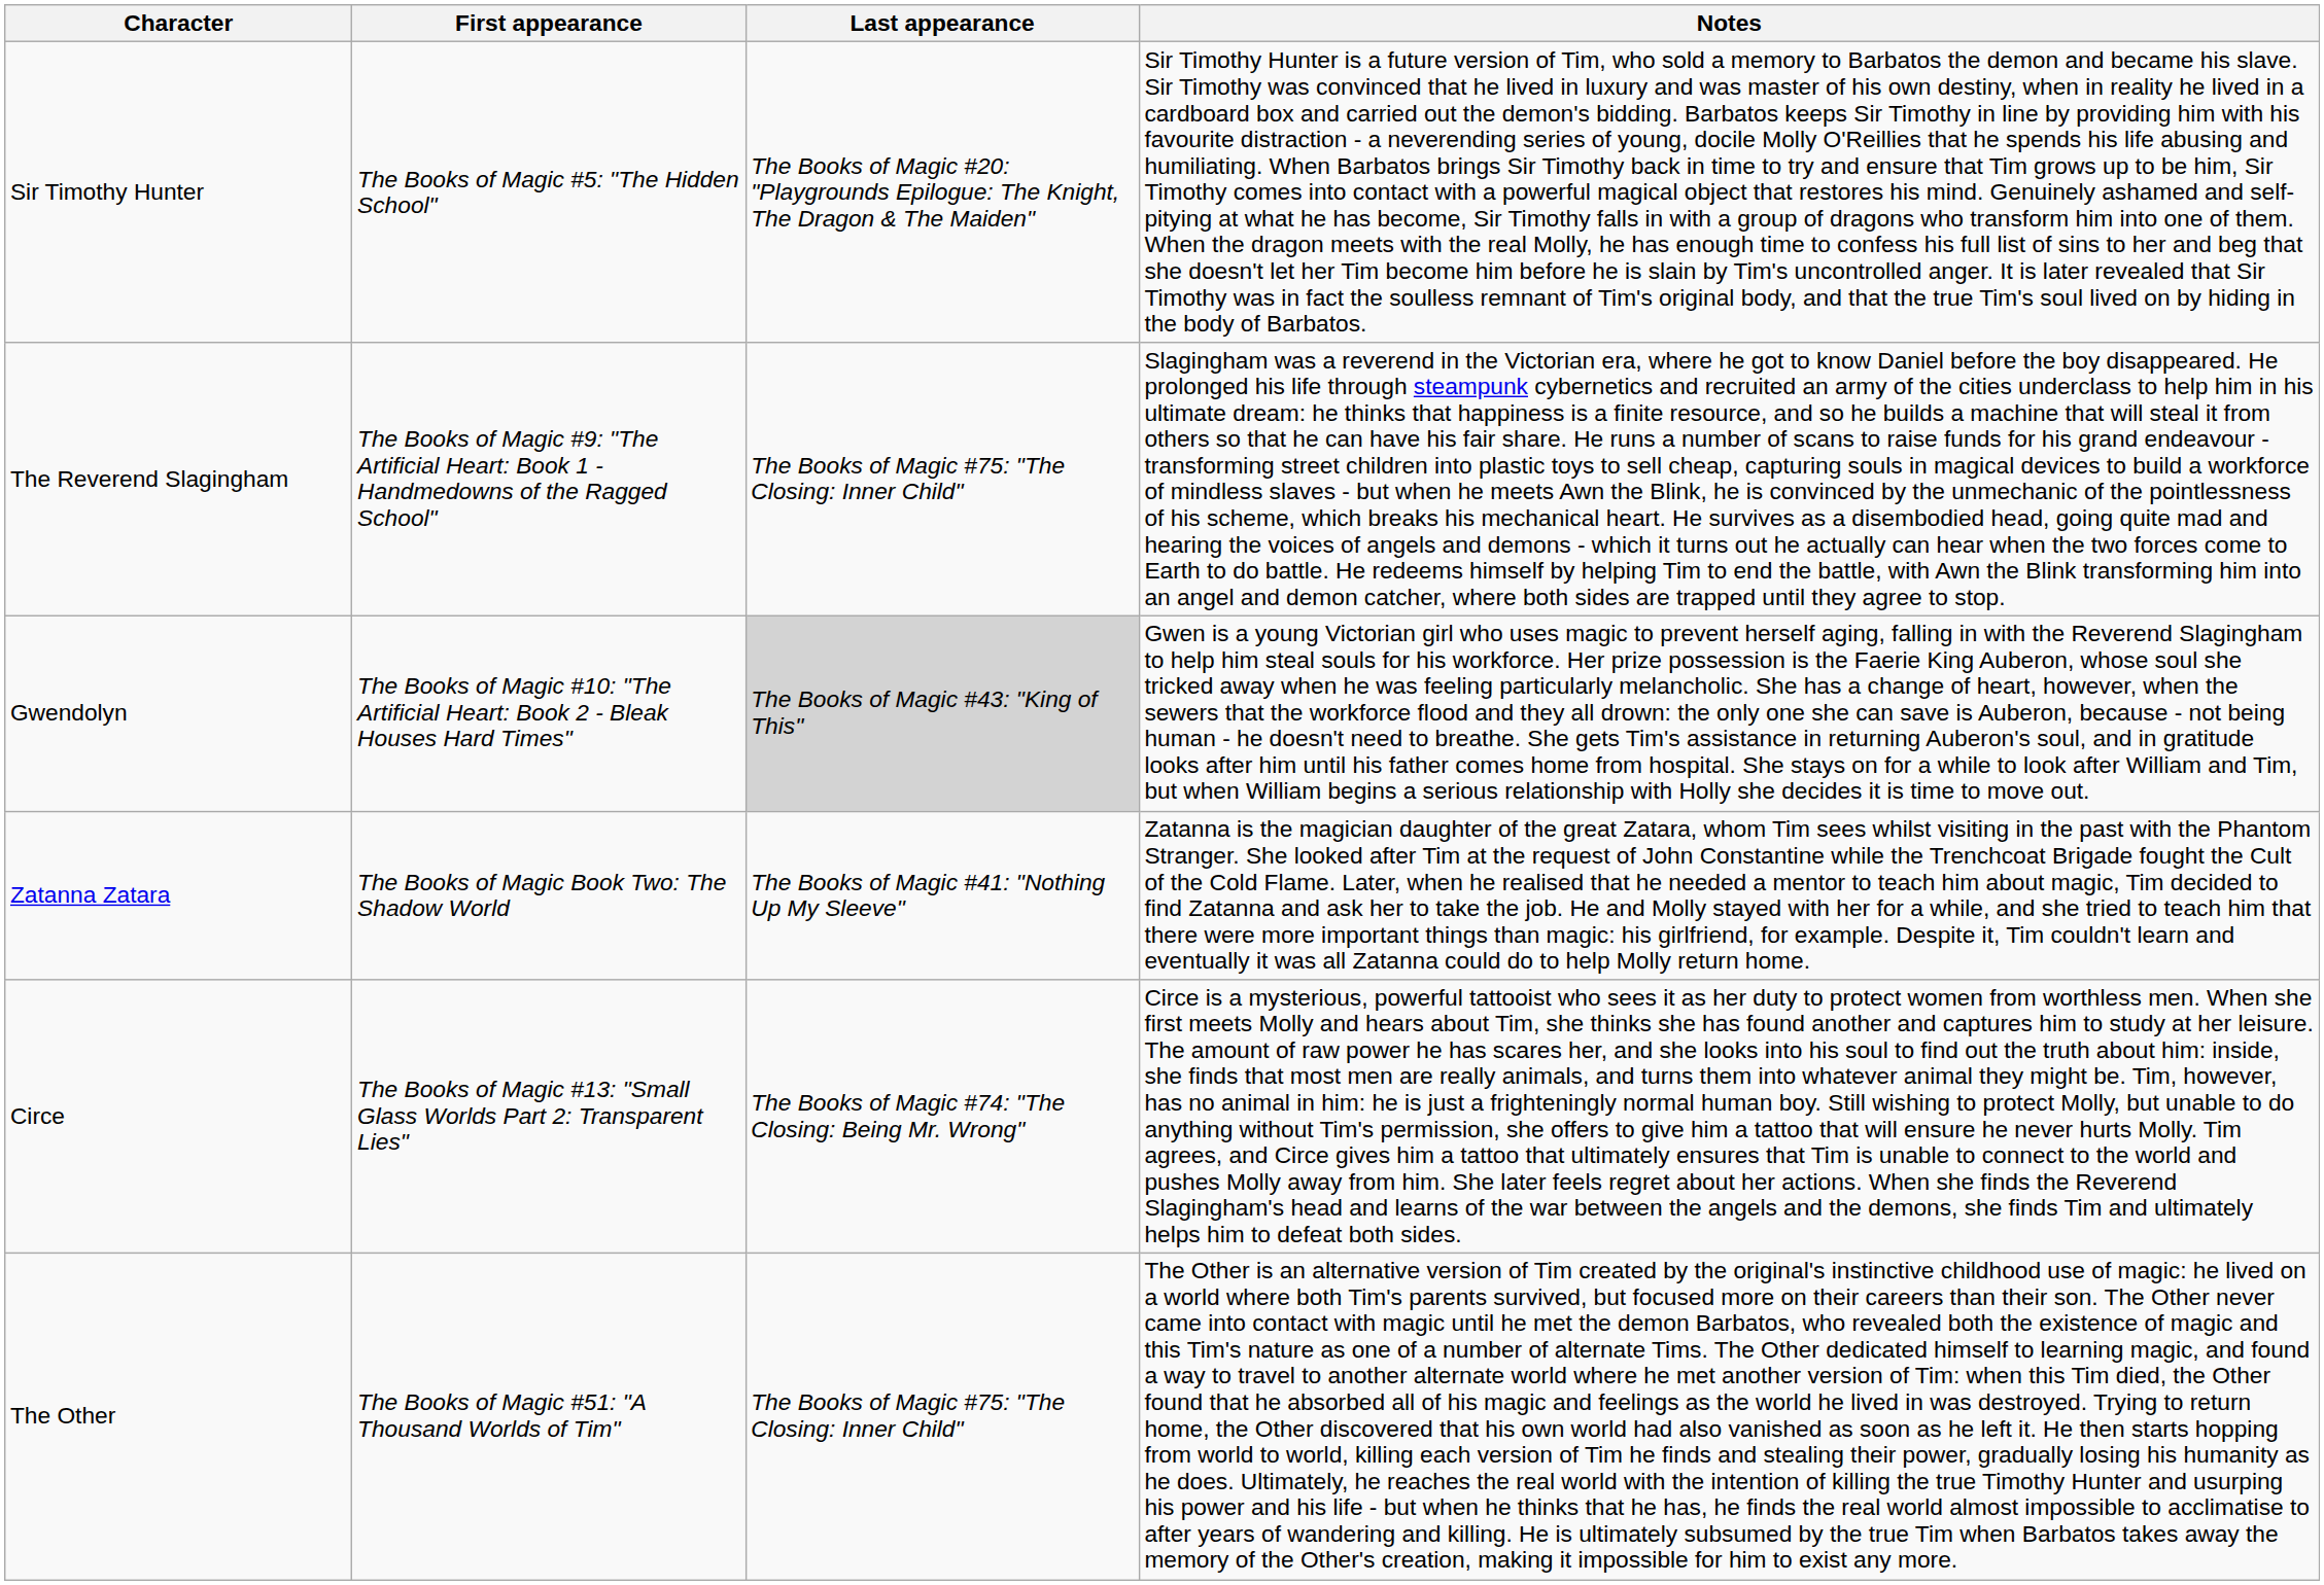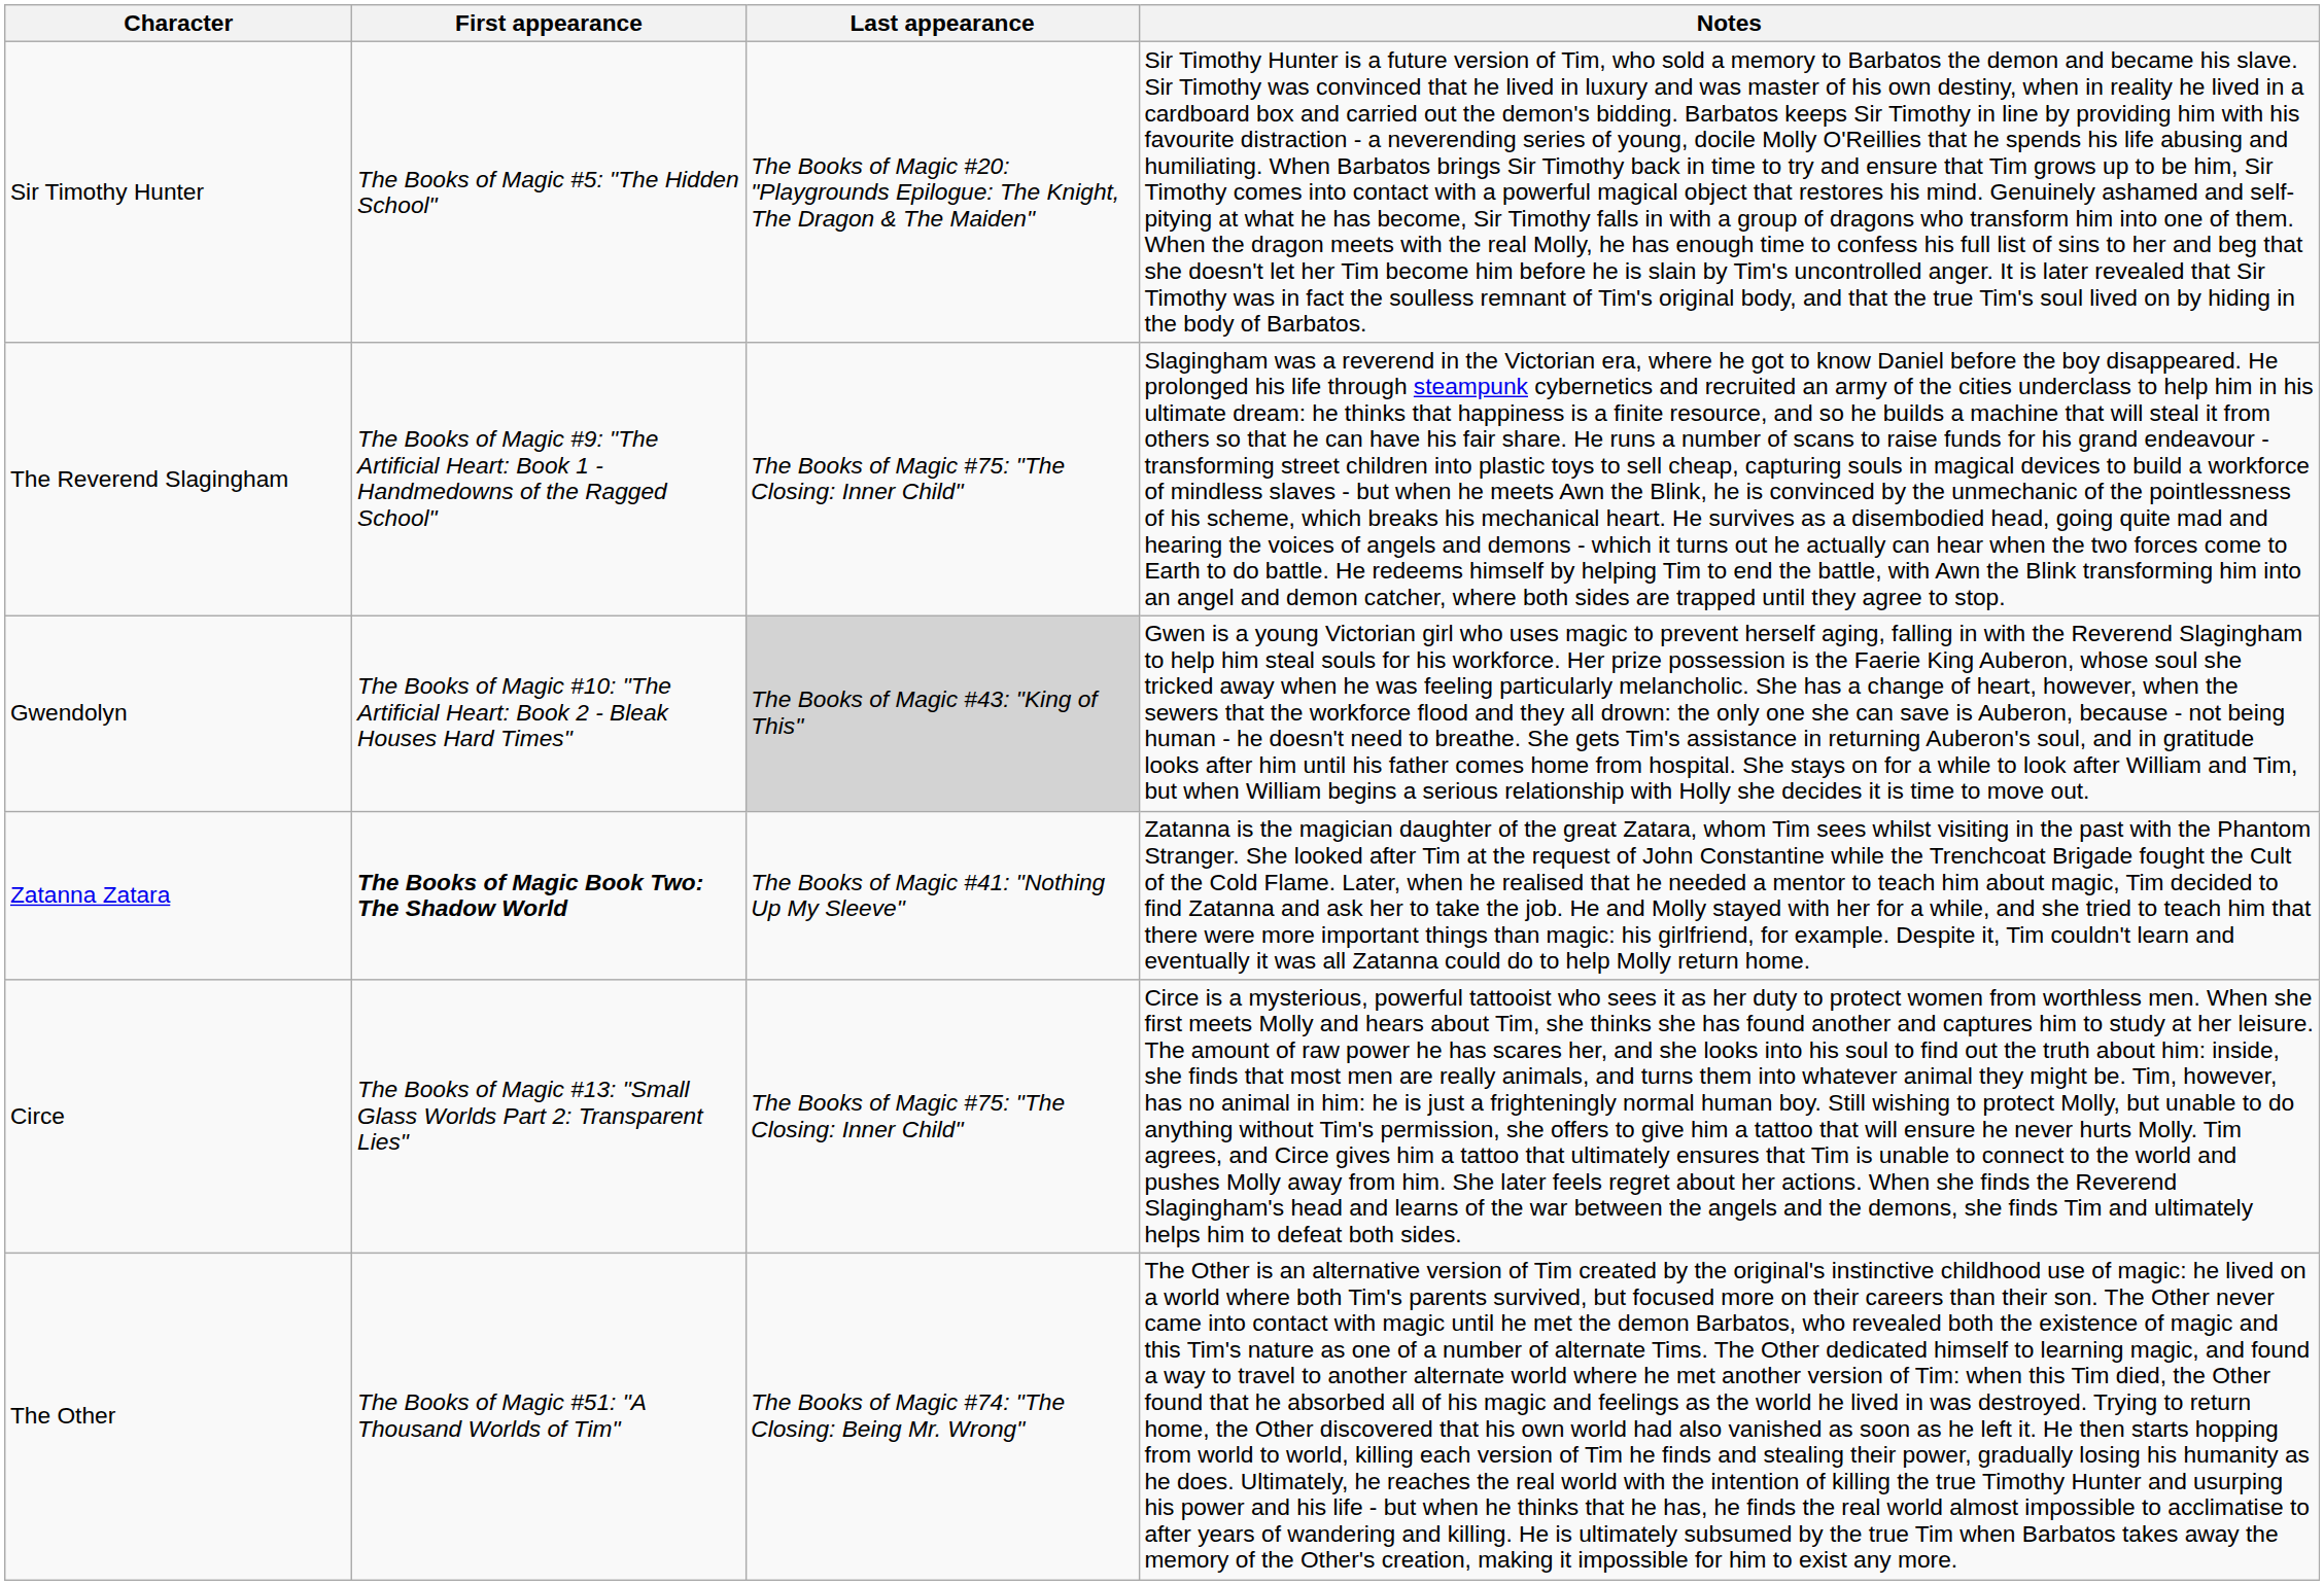 <table class="wikitable" width=100%>
 <tr>
 <th width=15%>Character</th>
 <th width=17%>First appearance</th>
 <th width=17%>Last appearance</th>
 <th width=51%>Notes</th>
 </tr>
 <tr>
 <td>Sir Timothy Hunter</td>
 <td><em>The Books of Magic #5: "The Hidden School"</em></td>
 <td><em>The Books of Magic #20: "Playgrounds Epilogue: The Knight, The Dragon & The Maiden"</em></td>
 <td>Sir Timothy Hunter is a future version of Tim, who sold a memory to Barbatos the demon and became his slave. Sir Timothy was convinced that he lived in luxury and was master of his own destiny, when in reality he lived in a cardboard box and carried out the demon's bidding. Barbatos keeps Sir Timothy in line by providing him with his favourite distraction - a neverending series of young, docile Molly O'Reillies that he spends his life abusing and humiliating. When Barbatos brings Sir Timothy back in time to try and ensure that Tim grows up to be him, Sir Timothy comes into contact with a powerful magical object that restores his mind. Genuinely ashamed and self-pitying at what he has become, Sir Timothy falls in with a group of dragons who transform him into one of them. When the dragon meets with the real Molly, he has enough time to confess his full list of sins to her and beg that she doesn't let her Tim become him before he is slain by Tim's uncontrolled anger. It is later revealed that Sir Timothy was in fact the soulless remnant of Tim's original body, and that the true Tim's soul lived on by hiding in the body of Barbatos.</td>
 </tr>
 <tr>
 <td>The Reverend Slagingham</td>
 <td><em>The Books of Magic #9: "The Artificial Heart: Book 1 - Handmedowns of the Ragged School"</em></td>
 <td><em>The Books of Magic #75: "The Closing: Inner Child"</em></td>
 <td>Slagingham was a reverend in the Victorian era, where he got to know Daniel before the boy disappeared. He prolonged his life through <a href='#'>steampunk</a> cybernetics and recruited an army of the cities underclass to help him in his ultimate dream: he thinks that happiness is a finite resource, and so he builds a machine that will steal it from others so that he can have his fair share. He runs a number of scans to raise funds for his grand endeavour - transforming street children into plastic toys to sell cheap, capturing souls in magical devices to build a workforce of mindless slaves - but when he meets Awn the Blink, he is convinced by the unmechanic of the pointlessness of his scheme, which breaks his mechanical heart. He survives as a disembodied head, going quite mad and hearing the voices of angels and demons - which it turns out he actually can hear when the two forces come to Earth to do battle. He redeems himself by helping Tim to end the battle, with Awn the Blink transforming him into an angel and demon catcher, where both sides are trapped until they agree to stop.</td>
 </tr>
 <tr>
 <td>Gwendolyn</td>
 <td><em>The Books of Magic #10: "The Artificial Heart: Book 2 - Bleak Houses Hard Times"</em></td>
 <td style="background: lightgrey;"><em>The Books of Magic #43: "King of This"</em></td>
 <td>Gwen is a young Victorian girl who uses magic to prevent herself aging, falling in with the Reverend Slagingham to help him steal souls for his workforce. Her prize possession is the Faerie King Auberon, whose soul she tricked away when he was feeling particularly melancholic. She has a change of heart, however, when the sewers that the workforce flood and they all drown: the only one she can save is Auberon, because - not being human - he doesn't need to breathe. She gets Tim's assistance in returning Auberon's soul, and in gratitude looks after him until his father comes home from hospital. She stays on for a while to look after William and Tim, but when William begins a serious relationship with Holly she decides it is time to move out.</td>
 </tr>
 <tr>
 <td><a href='#'>Zatanna Zatara</a></td>
-<td><em>The Books of Magic Book Two: The Shadow World</em></td>
+<td><strong><em>The Books of Magic Book Two: The Shadow World</em></strong></td>
 <td><em>The Books of Magic #41: "Nothing Up My Sleeve"</em></td>
 <td>Zatanna is the magician daughter of the great Zatara, whom Tim sees whilst visiting in the past with the Phantom Stranger. She looked after Tim at the request of John Constantine while the Trenchcoat Brigade fought the Cult of the Cold Flame. Later, when he realised that he needed a mentor to teach him about magic, Tim decided to find Zatanna and ask her to take the job. He and Molly stayed with her for a while, and she tried to teach him that there were more important things than magic: his girlfriend, for example. Despite it, Tim couldn't learn and eventually it was all Zatanna could do to help Molly return home.</td>
 </tr>
 <tr>
 <td>Circe</td>
 <td><em>The Books of Magic #13: "Small Glass Worlds Part 2: Transparent Lies"</em></td>
-<td><em>The Books of Magic #74: "The Closing: Being Mr. Wrong"</em></td>
+<td><em>The Books of Magic #75: "The Closing: Inner Child"</em></td>
 <td>Circe is a mysterious, powerful tattooist who sees it as her duty to protect women from worthless men. When she first meets Molly and hears about Tim, she thinks she has found another and captures him to study at her leisure. The amount of raw power he has scares her, and she looks into his soul to find out the truth about him: inside, she finds that most men are really animals, and turns them into whatever animal they might be. Tim, however, has no animal in him: he is just a frighteningly normal human boy. Still wishing to protect Molly, but unable to do anything without Tim's permission, she offers to give him a tattoo that will ensure he never hurts Molly. Tim agrees, and Circe gives him a tattoo that ultimately ensures that Tim is unable to connect to the world and pushes Molly away from him. She later feels regret about her actions. When she finds the Reverend Slagingham's head and learns of the war between the angels and the demons, she finds Tim and ultimately helps him to defeat both sides.</td>
 </tr>
 <tr>
 <td>The Other</td>
 <td><em>The Books of Magic #51: "A Thousand Worlds of Tim"</em></td>
-<td><em>The Books of Magic #75: "The Closing: Inner Child"</em></td>
+<td><em>The Books of Magic #74: "The Closing: Being Mr. Wrong"</em></td>
 <td>The Other is an alternative version of Tim created by the original's instinctive childhood use of magic: he lived on a world where both Tim's parents survived, but focused more on their careers than their son. The Other never came into contact with magic until he met the demon Barbatos, who revealed both the existence of magic and this Tim's nature as one of a number of alternate Tims. The Other dedicated himself to learning magic, and found a way to travel to another alternate world where he met another version of Tim: when this Tim died, the Other found that he absorbed all of his magic and feelings as the world he lived in was destroyed. Trying to return home, the Other discovered that his own world had also vanished as soon as he left it. He then starts hopping from world to world, killing each version of Tim he finds and stealing their power, gradually losing his humanity as he does. Ultimately, he reaches the real world with the intention of killing the true Timothy Hunter and usurping his power and his life - but when he thinks that he has, he finds the real world almost impossible to acclimatise to after years of wandering and killing. He is ultimately subsumed by the true Tim when Barbatos takes away the memory of the Other's creation, making it impossible for him to exist any more.</td>
 </tr>
 <tr>
 </tr>
 </table>
